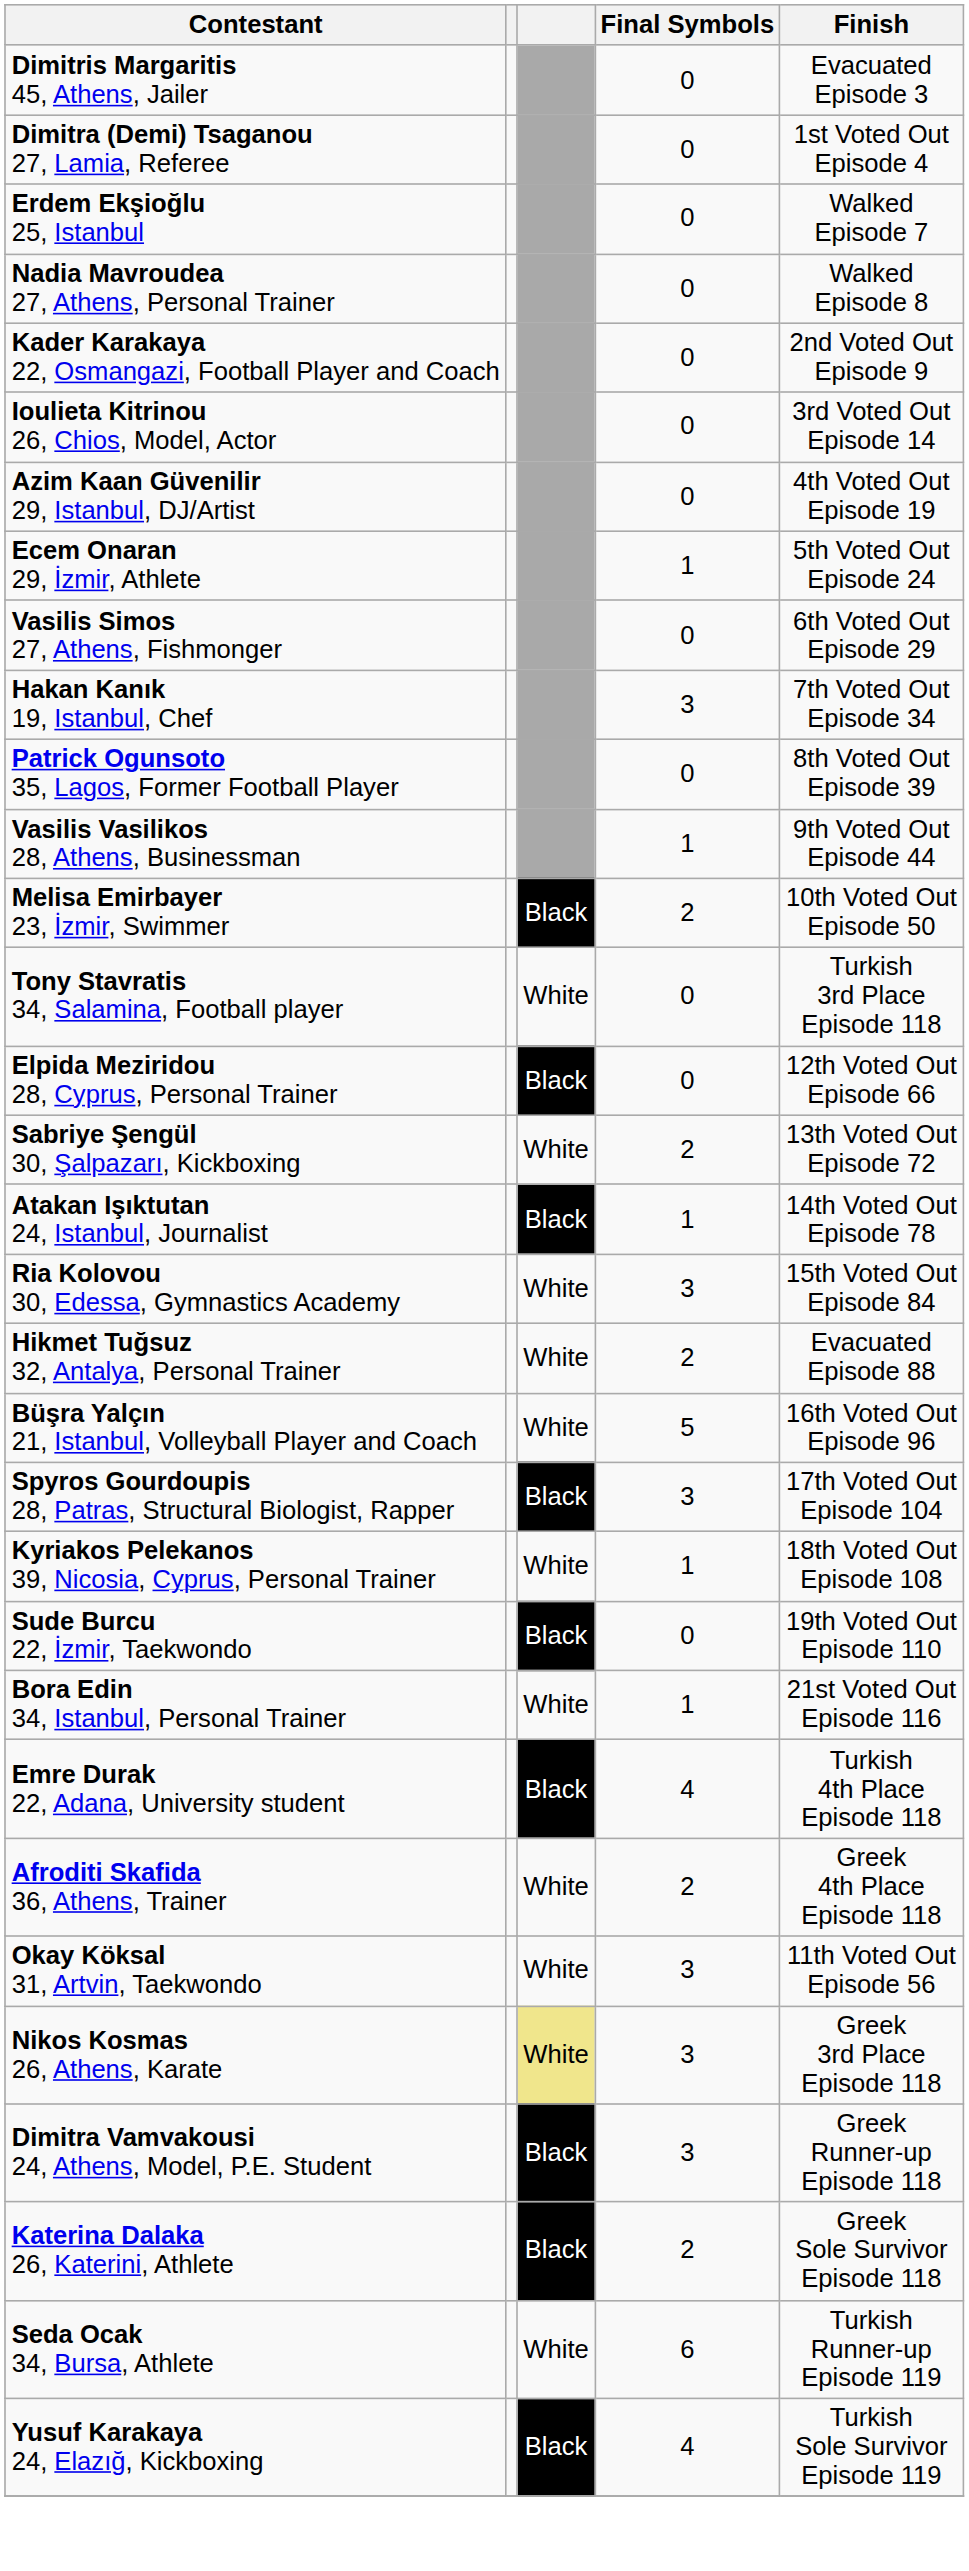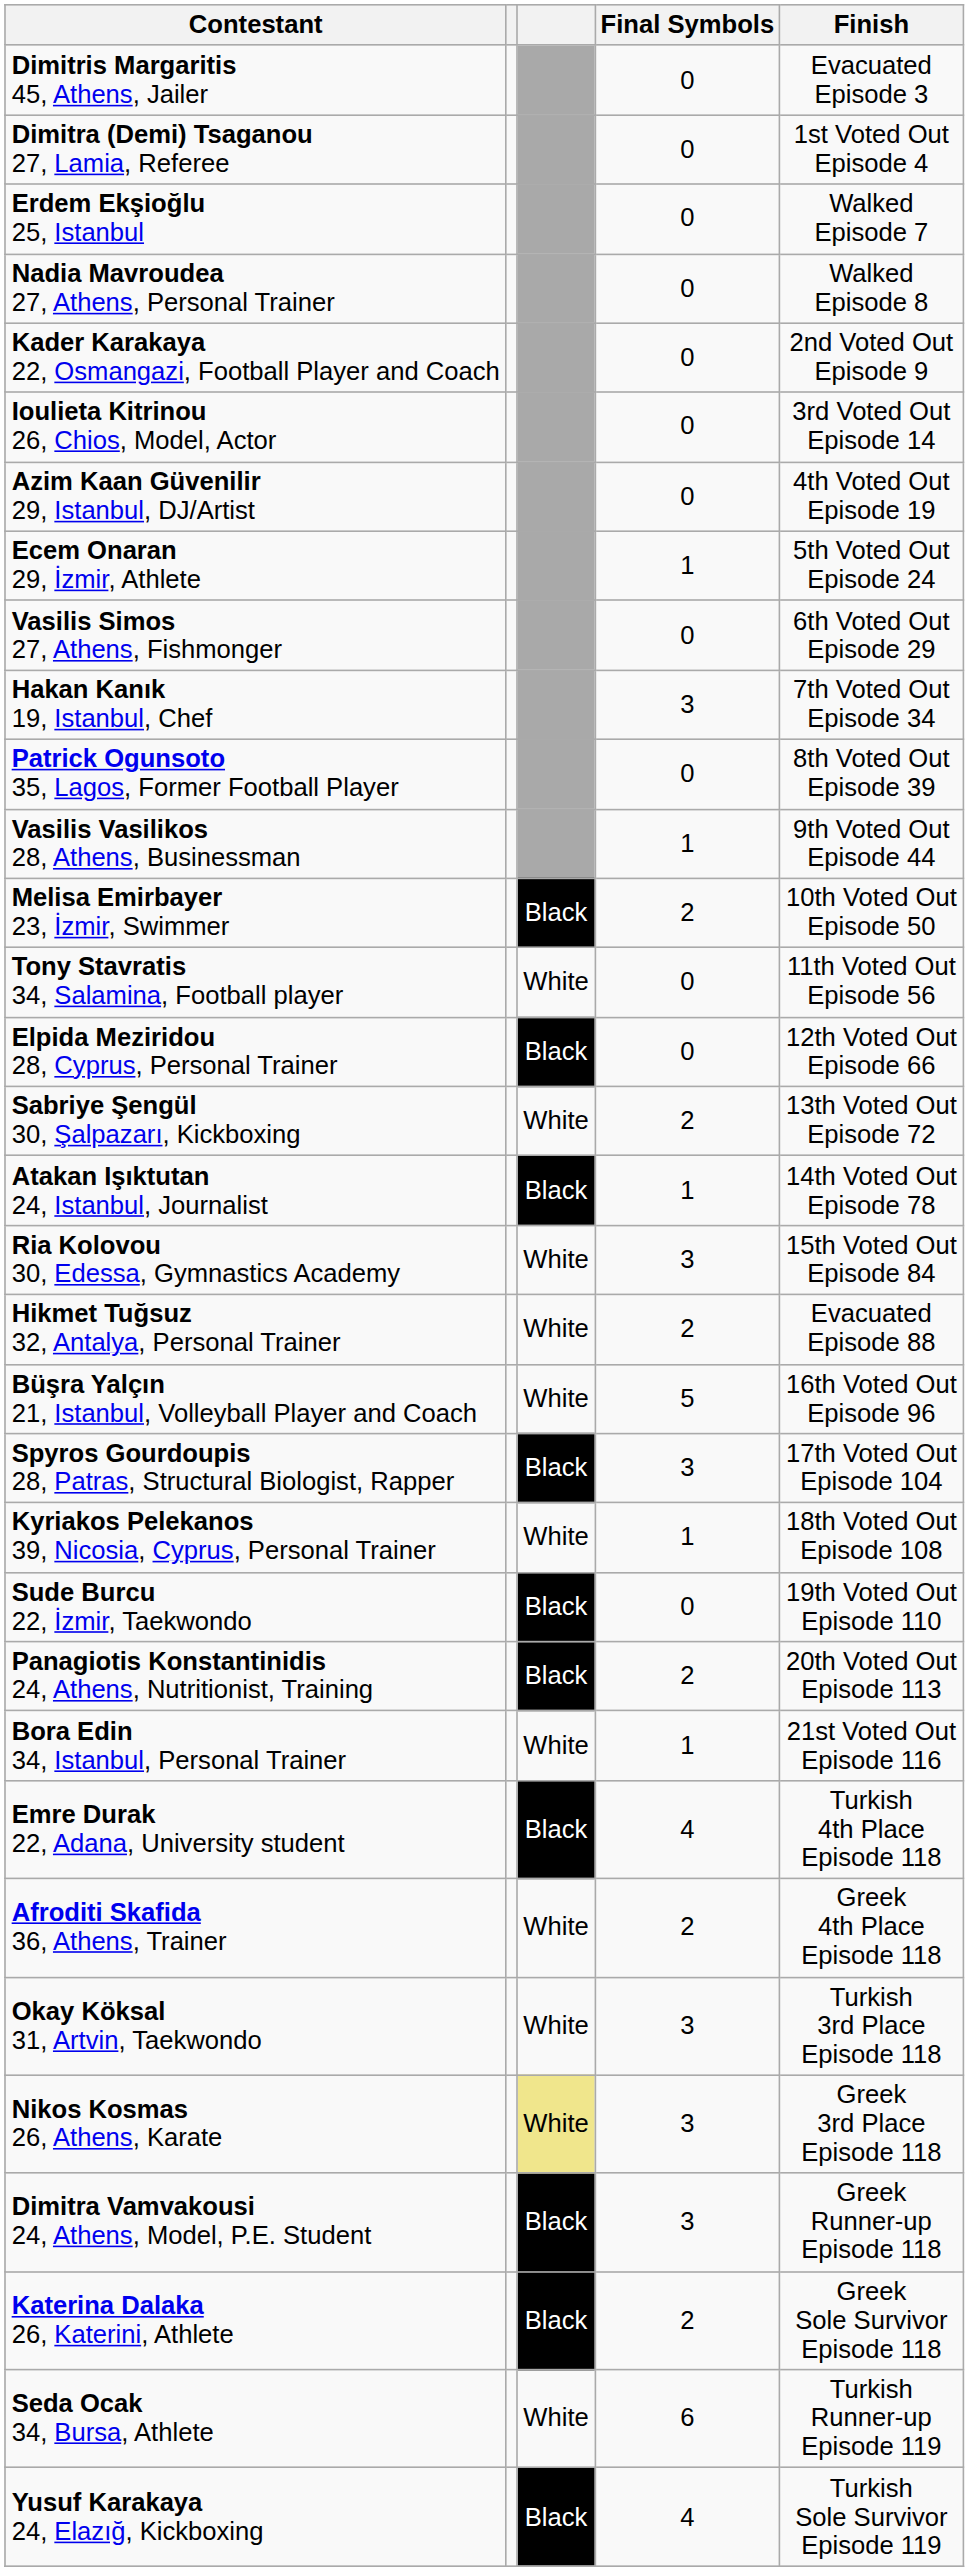 <table class="wikitable sortable" style="margin:auto; text-align:center">
 <tr>
 <th>Contestant</th>
 <th></th>
 <th></th>
 <th>Final Symbols</th>
 <th>Finish</th>
 </tr>
 <tr>
 <td align="left"><strong>Dimitris Margaritis</strong><br>45, <a href='#'>Athens</a>, Jailer</td>
 <td></td>
 <td bgcolor="darkgray"></td>
 <td>0</td>
 <td>Evacuated<br>Episode 3</td>
 </tr>
 <tr>
 <td align="left"><strong>Dimitra (Demi) Tsaganou</strong><br>27, <a href='#'>Lamia</a>, Referee</td>
 <td></td>
 <td bgcolor="darkgray"></td>
 <td>0</td>
 <td>1st Voted Out<br>Episode 4</td>
 </tr>
 <tr>
 <td align="left"><strong>Erdem Ekşioğlu</strong><br>25, <a href='#'>Istanbul</a></td>
 <td></td>
 <td bgcolor="darkgray"></td>
 <td>0</td>
 <td>Walked<br>Episode 7</td>
 </tr>
 <tr>
 <td align="left"><strong>Nadia Mavroudea</strong><br>27, <a href='#'>Athens</a>, Personal Trainer</td>
 <td></td>
 <td bgcolor="darkgray"></td>
 <td>0</td>
 <td>Walked<br>Episode 8</td>
 </tr>
 <tr>
 <td align="left"><strong>Kader Karakaya</strong><br>22, <a href='#'>Osmangazi</a>, Football Player and Coach</td>
 <td></td>
 <td bgcolor="darkgray"></td>
 <td>0</td>
 <td>2nd Voted Out<br>Episode 9</td>
 </tr>
 <tr>
 <td align="left"><strong>Ioulieta Kitrinou</strong><br>26, <a href='#'>Chios</a>, Model, Actor</td>
 <td></td>
 <td bgcolor="darkgray"></td>
 <td>0</td>
 <td>3rd Voted Out<br>Episode 14</td>
 </tr>
 <tr>
 <td align="left"><strong>Azim Kaan Güvenilir </strong><br>29, <a href='#'>Istanbul</a>, DJ/Artist</td>
 <td></td>
 <td bgcolor="darkgray"></td>
 <td>0</td>
 <td>4th Voted Out<br>Episode 19</td>
 </tr>
 <tr>
 <td align="left"><strong>Ecem Onaran</strong><br>29, <a href='#'>İzmir</a>, Athlete</td>
 <td></td>
 <td bgcolor="darkgray"></td>
 <td>1</td>
 <td>5th Voted Out<br>Episode 24</td>
 </tr>
 <tr>
 <td align="left"><strong>Vasilis Simos</strong><br>27, <a href='#'>Athens</a>, Fishmonger</td>
 <td></td>
 <td bgcolor="darkgray"></td>
 <td>0</td>
 <td>6th Voted Out<br>Episode 29</td>
 </tr>
 <tr>
 <td align="left"><strong>Hakan Kanık</strong><br>19, <a href='#'>Istanbul</a>, Chef</td>
 <td></td>
 <td bgcolor="darkgray"></td>
 <td>3</td>
 <td>7th Voted Out<br>Episode 34</td>
 </tr>
 <tr>
 <td align="left"><strong><a href='#'>Patrick Ogunsoto</a></strong> <br>35, <a href='#'>Lagos</a>, Former Football Player<br></td>
 <td></td>
 <td bgcolor="darkgray"></td>
 <td>0</td>
 <td>8th Voted Out<br>Episode 39</td>
 </tr>
 <tr>
 <td align="left"><strong>Vasilis Vasilikos</strong><br>28, <a href='#'>Athens</a>, Businessman</td>
 <td></td>
 <td bgcolor="darkgray"></td>
 <td>1</td>
 <td>9th Voted Out<br>Episode 44</td>
 </tr>
 <tr>
 <td align="left"><strong>Melisa Emirbayer</strong><br>23, <a href='#'>İzmir</a>, Swimmer</td>
 <td></td>
 <td style="background:#000000;color:#fff;">Black</td>
 <td>2</td>
 <td>10th Voted Out<br>Episode 50</td>
 </tr>
 <tr>
 <td align="left"><strong>Tony Stavratis</strong><br>34, <a href='#'>Salamina</a>, Football player</td>
 <td></td>
 <td>White</td>
 <td>0</td>
-<td>Turkish<br>3rd Place<br>Episode 118</td>
+<td>11th Voted Out<br>Episode 56</td>
 </tr>
 <tr>
 <td align="left"><strong>Elpida Meziridou</strong><br>28, <a href='#'>Cyprus</a>, Personal Trainer</td>
 <td></td>
 <td style="background:#000000;color:#fff;">Black</td>
 <td>0</td>
 <td>12th Voted Out<br>Episode 66</td>
 </tr>
 <tr>
 <td align="left"><strong>Sabriye Şengül</strong><br>30, <a href='#'>Şalpazarı</a>, Kickboxing</td>
 <td></td>
 <td>White</td>
 <td>2</td>
 <td>13th Voted Out<br>Episode 72</td>
 </tr>
 <tr>
 <td align="left"><strong>Atakan Işıktutan</strong><br>24, <a href='#'>Istanbul</a>, Journalist</td>
 <td></td>
 <td style="background:#000000;color:#fff;">Black</td>
 <td>1</td>
 <td>14th Voted Out<br>Episode 78</td>
 </tr>
 <tr>
 <td align="left"><strong>Ria Kolovou</strong><br>30, <a href='#'>Edessa</a>, Gymnastics Academy</td>
 <td></td>
 <td>White</td>
 <td>3</td>
 <td>15th Voted Out<br>Episode 84</td>
 </tr>
 <tr>
 <td align="left"><strong>Hikmet Tuğsuz</strong><br>32, <a href='#'>Antalya</a>, Personal Trainer</td>
 <td></td>
 <td>White</td>
 <td>2</td>
 <td>Evacuated<br>Episode 88</td>
 </tr>
 <tr>
 <td align="left"><strong>Büşra Yalçın</strong><br>21, <a href='#'>Istanbul</a>, Volleyball Player and Coach</td>
 <td></td>
 <td>White</td>
 <td>5</td>
 <td>16th Voted Out<br>Episode 96</td>
 </tr>
 <tr>
 <td align="left"><strong>Spyros Gourdoupis</strong><br>28, <a href='#'>Patras</a>, Structural Biologist, Rapper</td>
 <td></td>
 <td style="background:#000000;color:#fff;">Black</td>
 <td>3</td>
 <td>17th Voted Out<br>Episode 104</td>
 </tr>
 <tr>
 <td align="left"><strong>Kyriakos Pelekanos</strong><br>39, <a href='#'>Nicosia</a>, <a href='#'>Cyprus</a>, Personal Trainer</td>
 <td></td>
 <td>White</td>
 <td>1</td>
 <td>18th Voted Out<br>Episode 108</td>
 </tr>
 <tr>
 <td align="left"><strong>Sude Burcu</strong><br>22, <a href='#'>İzmir</a>, Taekwondo</td>
 <td></td>
 <td style="background:#000000;color:#fff;">Black</td>
 <td>0</td>
 <td>19th Voted Out<br>Episode 110</td>
 </tr>
 <tr>
+<td align="left"><strong>Panagiotis Konstantinidis</strong><br>24, <a href='#'>Athens</a>, Nutritionist, Training</td>
+<td></td>
+<td style="background:#000000;color:#fff;">Black</td>
+<td>2</td>
+<td>20th Voted Out<br>Episode 113</td>
+</tr>
+<tr>
 <td align="left"><strong>Bora Edin</strong><br>34, <a href='#'>Istanbul</a>, Personal Trainer</td>
 <td></td>
 <td>White</td>
 <td>1</td>
 <td>21st Voted Out<br>Episode 116</td>
 </tr>
 <tr>
 <td align="left"><strong>Emre Durak</strong><br>22, <a href='#'>Adana</a>, University student</td>
 <td></td>
 <td style="background:#000000;color:#fff;">Black</td>
 <td>4</td>
 <td>Turkish<br>4th Place<br>Episode 118</td>
 </tr>
 <tr>
 <td align="left"><strong><a href='#'>Afroditi Skafida</a></strong><br>36, <a href='#'>Athens</a>, Trainer</td>
 <td></td>
 <td>White</td>
 <td>2</td>
 <td>Greek<br>4th Place<br>Episode 118</td>
 </tr>
 <tr>
 <td align="left"><strong>Okay Köksal</strong><br>31, <a href='#'>Artvin</a>, Taekwondo</td>
 <td></td>
 <td>White</td>
 <td>3</td>
-<td>11th Voted Out<br>Episode 56</td>
+<td>Turkish<br>3rd Place<br>Episode 118</td>
 </tr>
 <tr>
 <td align="left"><strong>Nikos Kosmas</strong><br>26, <a href='#'>Athens</a>, Karate</td>
 <td></td>
 <td style="background: khaki;">White</td>
 <td>3</td>
 <td>Greek<br>3rd Place<br>Episode 118</td>
 </tr>
 <tr>
 <td align="left"><strong>Dimitra Vamvakousi</strong><br> 24, <a href='#'>Athens</a>, Model, P.E. Student</td>
 <td></td>
 <td style="background:#000000;color:#fff;">Black</td>
 <td>3</td>
 <td>Greek<br> Runner-up<br>Episode 118</td>
 </tr>
 <tr>
 <td align="left"><strong><a href='#'>Katerina Dalaka</a></strong> <br>26, <a href='#'>Katerini</a>, Athlete<br></td>
 <td></td>
 <td style="background:#000000;color:#fff;">Black</td>
 <td>2</td>
 <td>Greek<br> Sole Survivor<br>Episode 118</td>
 </tr>
 <tr>
 <td align="left"><strong>Seda Ocak</strong><br>34, <a href='#'>Bursa</a>, Athlete</td>
 <td></td>
 <td>White</td>
 <td>6</td>
 <td>Turkish<br> Runner-up<br>Episode 119</td>
 </tr>
 <tr>
 <td align="left"><strong>Yusuf Karakaya</strong><br>24, <a href='#'>Elazığ</a>, Kickboxing</td>
 <td></td>
 <td style="background:#000000;color:#fff;">Black</td>
 <td>4</td>
 <td>Turkish<br> Sole Survivor<br>Episode 119</td>
 </tr>
 <tr>
 </tr>
 </table>
